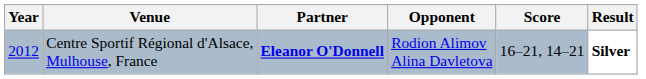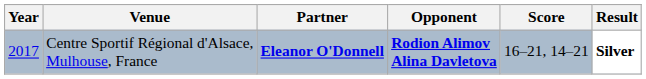 <table class="sortable wikitable" style="font-size: 90%;">
 <tr>
 <th>Year</th>
 <th>Venue</th>
 <th>Partner</th>
 <th>Opponent</th>
 <th>Score</th>
 <th>Result</th>
 </tr>
 <tr style="background:#AABBCC">
-<td align="center"><a href='#'>2012</a></td>
+<td align="center"><a href='#'>2017</a></td>
 <td align="left">Centre Sportif Régional d'Alsace,<br><a href='#'>Mulhouse</a>, France</td>
 <td align="left"><strong> <a href='#'>Eleanor O'Donnell</a></strong></td>
-<td align="left"> <a href='#'>Rodion Alimov</a><br> <a href='#'>Alina Davletova</a></td>
+<td align="left"><strong> <a href='#'>Rodion Alimov</a><br> <a href='#'>Alina Davletova</a></strong></td>
 <td align="left">16–21, 14–21</td>
 <td style="text-align:left; background:white"> <strong>Silver</strong></td>
 </tr>
 </table>
